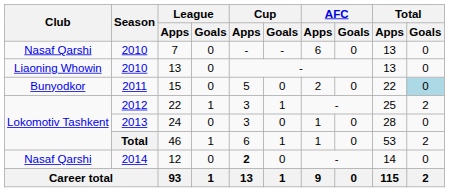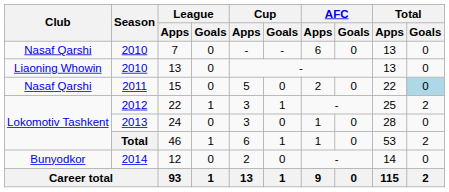 <table class="wikitable" style="font-size:90%; text-align:center;">
 <tr>
 <th rowspan="2">Club</th>
 <th rowspan="2">Season</th>
 <th colspan="2">League</th>
 <th colspan="2">Cup</th>
 <th colspan="2"><a href='#'>AFC</a></th>
 <th colspan="2">Total</th>
 </tr>
 <tr>
 <th>Apps</th>
 <th>Goals</th>
 <th>Apps</th>
 <th>Goals</th>
 <th>Apps</th>
 <th>Goals</th>
 <th>Apps</th>
 <th>Goals</th>
 </tr>
 <tr>
 <td><a href='#'>Nasaf Qarshi</a></td>
 <td><a href='#'>2010</a></td>
 <td>7</td>
 <td>0</td>
 <td>-</td>
 <td>-</td>
 <td>6</td>
 <td>0</td>
 <td>13</td>
 <td>0</td>
 </tr>
 <tr>
 <td><a href='#'>Liaoning Whowin</a></td>
 <td><a href='#'>2010</a></td>
 <td>13</td>
 <td>0</td>
 <td colspan="4">-</td>
 <td>13</td>
 <td>0</td>
 </tr>
 <tr>
-<td><a href='#'>Bunyodkor</a></td>
+<td><a href='#'>Nasaf Qarshi</a></td>
 <td><a href='#'>2011</a></td>
 <td>15</td>
 <td>0</td>
 <td>5</td>
 <td>0</td>
 <td>2</td>
 <td>0</td>
 <td>22</td>
 <td style="background: lightblue;">0</td>
 </tr>
 <tr>
 <td rowspan="3"><a href='#'>Lokomotiv Tashkent</a></td>
 <td><a href='#'>2012</a></td>
 <td>22</td>
 <td>1</td>
 <td>3</td>
 <td>1</td>
 <td colspan="2">-</td>
 <td>25</td>
 <td>2</td>
 </tr>
 <tr>
 <td><a href='#'>2013</a></td>
 <td>24</td>
 <td>0</td>
 <td>3</td>
 <td>0</td>
 <td>1</td>
 <td>0</td>
 <td>28</td>
 <td>0</td>
 </tr>
 <tr>
 <th>Total</th>
 <td>46</td>
 <td>1</td>
 <td>6</td>
 <td>1</td>
 <td>1</td>
 <td>0</td>
 <td>53</td>
 <td>2</td>
 </tr>
 <tr>
-<td><a href='#'>Nasaf Qarshi</a></td>
+<td rowspan="1"><a href='#'>Bunyodkor</a></td>
 <td><a href='#'>2014</a></td>
 <td>12</td>
 <td>0</td>
-<td><strong>2</strong></td>
+<td>2</td>
 <td>0</td>
 <td colspan="2">-</td>
 <td>14</td>
 <td>0</td>
 </tr>
 <tr>
 <th colspan="2">Career total</th>
 <th>93</th>
 <th>1</th>
 <th>13</th>
 <th>1</th>
 <th>9</th>
 <th>0</th>
 <th><strong>115</strong></th>
 <th><strong>2</strong></th>
 </tr>
 </table>
